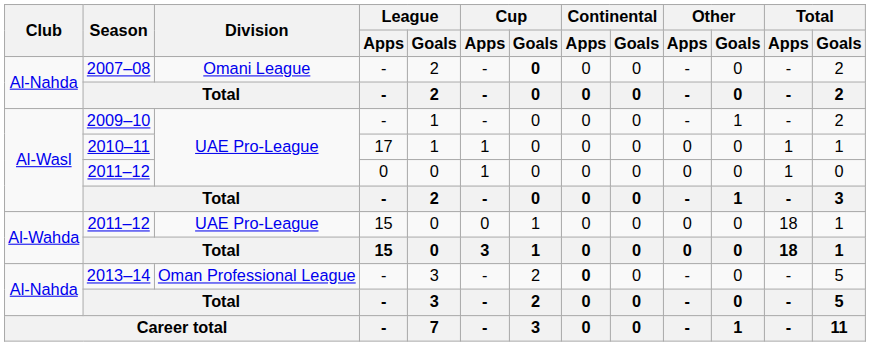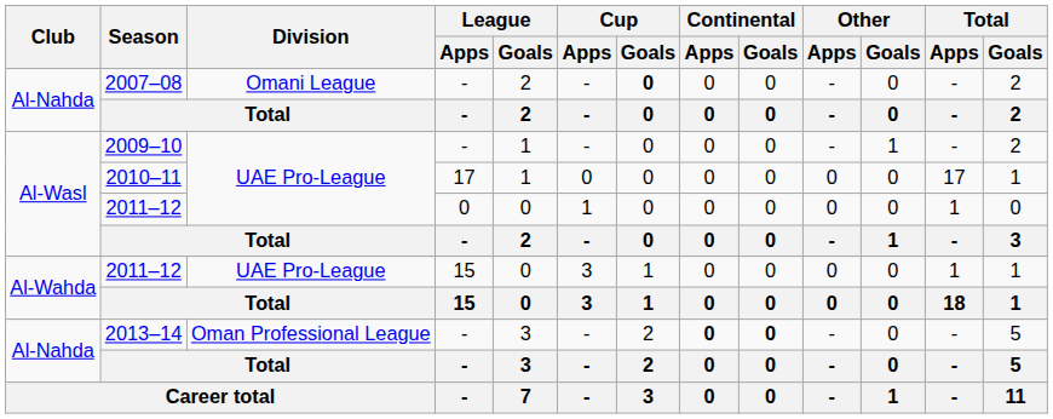 <table class="wikitable" style="text-align: center;">
 <tr>
 <th rowspan="2">Club</th>
 <th rowspan="2">Season</th>
 <th rowspan="2">Division</th>
 <th colspan="2">League</th>
 <th colspan="2">Cup</th>
 <th colspan="2">Continental</th>
 <th colspan="2">Other</th>
 <th colspan="2">Total</th>
 </tr>
 <tr>
 <th>Apps</th>
 <th>Goals</th>
 <th>Apps</th>
 <th>Goals</th>
 <th>Apps</th>
 <th>Goals</th>
 <th>Apps</th>
 <th>Goals</th>
 <th>Apps</th>
 <th>Goals</th>
 </tr>
 <tr>
 <td rowspan="2"><a href='#'>Al-Nahda</a></td>
 <td><a href='#'>2007–08</a></td>
 <td rowspan="1"><a href='#'>Omani League</a></td>
 <td>-</td>
 <td>2</td>
 <td>-</td>
 <td><strong>0</strong></td>
 <td>0</td>
 <td>0</td>
 <td>-</td>
 <td>0</td>
 <td>-</td>
 <td>2</td>
 </tr>
 <tr>
 <th colspan="2">Total</th>
 <th>-</th>
 <th>2</th>
 <th>-</th>
 <th>0</th>
 <th>0</th>
 <th>0</th>
 <th>-</th>
 <th>0</th>
 <th>-</th>
 <th>2</th>
 </tr>
 <tr>
 <td rowspan="4"><a href='#'>Al-Wasl</a></td>
 <td><a href='#'>2009–10</a></td>
 <td rowspan="3"><a href='#'>UAE Pro-League</a></td>
 <td>-</td>
 <td>1</td>
 <td>-</td>
 <td>0</td>
 <td>0</td>
 <td>0</td>
 <td>-</td>
 <td>1</td>
 <td>-</td>
 <td>2</td>
 </tr>
 <tr>
 <td><a href='#'>2010–11</a></td>
 <td>17</td>
 <td>1</td>
-<td>1</td>
 <td>0</td>
 <td>0</td>
 <td>0</td>
 <td>0</td>
 <td>0</td>
-<td>1</td>
+<td>0</td>
+<td>17</td>
 <td>1</td>
 </tr>
 <tr>
 <td><a href='#'>2011–12</a></td>
 <td>0</td>
 <td>0</td>
 <td>1</td>
 <td>0</td>
 <td>0</td>
 <td>0</td>
 <td>0</td>
 <td>0</td>
 <td>1</td>
 <td>0</td>
 </tr>
 <tr>
 <th colspan="2">Total</th>
 <th>-</th>
 <th>2</th>
 <th>-</th>
 <th>0</th>
 <th>0</th>
 <th>0</th>
 <th>-</th>
 <th>1</th>
 <th>-</th>
 <th>3</th>
 </tr>
 <tr>
 <td rowspan="2"><a href='#'>Al-Wahda</a></td>
 <td><a href='#'>2011–12</a></td>
 <td rowspan="1"><a href='#'>UAE Pro-League</a></td>
 <td>15</td>
 <td>0</td>
-<td>0</td>
+<td>3</td>
 <td>1</td>
 <td>0</td>
 <td>0</td>
 <td>0</td>
 <td>0</td>
-<td>18</td>
+<td>1</td>
 <td>1</td>
 </tr>
 <tr>
 <th colspan="2">Total</th>
 <th>15</th>
 <th>0</th>
 <th>3</th>
 <th>1</th>
 <th>0</th>
 <th>0</th>
 <th>0</th>
 <th>0</th>
 <th>18</th>
 <th>1</th>
 </tr>
 <tr>
 <td rowspan="2"><a href='#'>Al-Nahda</a></td>
 <td><a href='#'>2013–14</a></td>
 <td rowspan="1"><a href='#'>Oman Professional League</a></td>
 <td>-</td>
 <td>3</td>
 <td>-</td>
 <td>2</td>
 <td><strong>0</strong></td>
-<td>0</td>
+<td><strong>0</strong></td>
 <td>-</td>
 <td>0</td>
 <td>-</td>
 <td>5</td>
 </tr>
 <tr>
 <th colspan="2">Total</th>
 <th>-</th>
 <th>3</th>
 <th>-</th>
 <th>2</th>
 <th>0</th>
 <th>0</th>
 <th>-</th>
 <th>0</th>
 <th>-</th>
 <th>5</th>
 </tr>
 <tr>
 <th colspan="3">Career total</th>
 <th>-</th>
 <th>7</th>
 <th>-</th>
 <th>3</th>
 <th>0</th>
 <th>0</th>
 <th>-</th>
 <th>1</th>
 <th>-</th>
 <th>11</th>
 </tr>
 </table>
